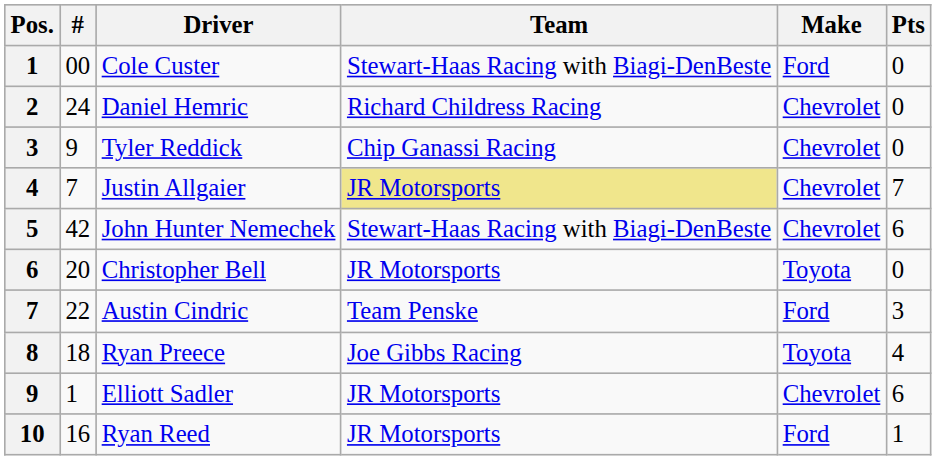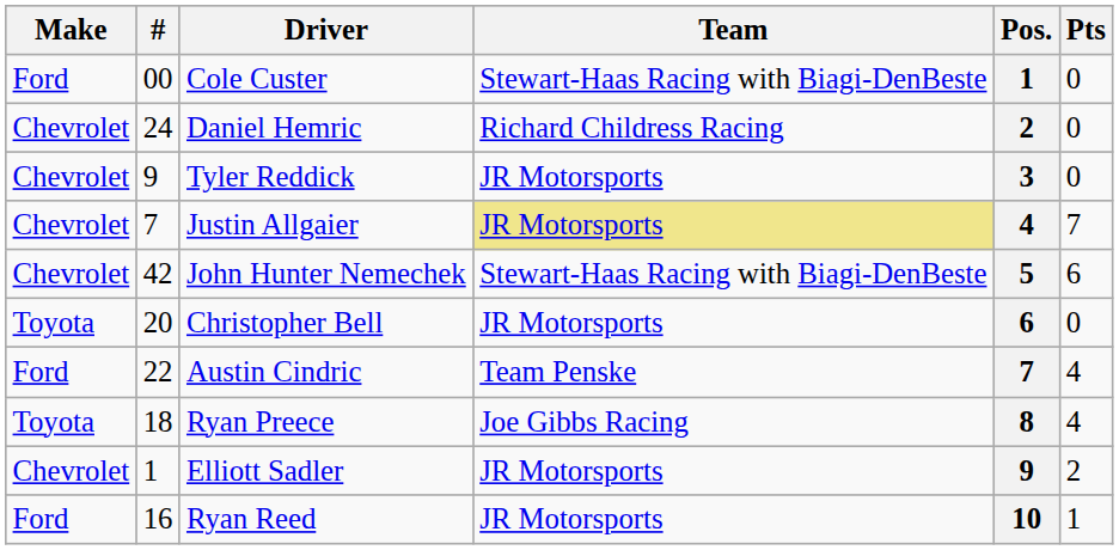 <table class="wikitable" style="font-size:95%">
 <tr>
-<th>Pos.</th>
+<th>Make</th>
 <th>#</th>
 <th>Driver</th>
 <th>Team</th>
-<th>Make</th>
+<th>Pos.</th>
 <th>Pts</th>
 </tr>
 <tr>
-<th>1</th>
+<td><a href='#'>Ford</a></td>
 <td>00</td>
 <td><a href='#'>Cole Custer</a></td>
 <td><a href='#'>Stewart-Haas Racing</a> with <a href='#'>Biagi-DenBeste</a></td>
-<td><a href='#'>Ford</a></td>
+<th>1</th>
 <td>0</td>
 </tr>
 <tr>
-<th>2</th>
+<td><a href='#'>Chevrolet</a></td>
 <td>24</td>
 <td><a href='#'>Daniel Hemric</a></td>
 <td><a href='#'>Richard Childress Racing</a></td>
-<td><a href='#'>Chevrolet</a></td>
+<th>2</th>
 <td>0</td>
 </tr>
 <tr>
-<th>3</th>
+<td><a href='#'>Chevrolet</a></td>
 <td>9</td>
 <td><a href='#'>Tyler Reddick</a></td>
-<td><a href='#'>Chip Ganassi Racing</a></td>
-<td><a href='#'>Chevrolet</a></td>
+<td><a href='#'>JR Motorsports</a></td>
+<th>3</th>
 <td>0</td>
 </tr>
 <tr>
-<th>4</th>
+<td><a href='#'>Chevrolet</a></td>
 <td>7</td>
 <td><a href='#'>Justin Allgaier</a></td>
 <td style="background: khaki;"><a href='#'>JR Motorsports</a></td>
-<td><a href='#'>Chevrolet</a></td>
+<th>4</th>
 <td>7</td>
 </tr>
 <tr>
-<th>5</th>
+<td><a href='#'>Chevrolet</a></td>
 <td>42</td>
 <td><a href='#'>John Hunter Nemechek</a></td>
 <td><a href='#'>Stewart-Haas Racing</a> with <a href='#'>Biagi-DenBeste</a></td>
-<td><a href='#'>Chevrolet</a></td>
+<th>5</th>
 <td>6</td>
 </tr>
 <tr>
-<th>6</th>
+<td><a href='#'>Toyota</a></td>
 <td>20</td>
 <td><a href='#'>Christopher Bell</a></td>
 <td><a href='#'>JR Motorsports</a></td>
-<td><a href='#'>Toyota</a></td>
+<th>6</th>
 <td>0</td>
 </tr>
 <tr>
-<th>7</th>
+<td><a href='#'>Ford</a></td>
 <td>22</td>
 <td><a href='#'>Austin Cindric</a></td>
 <td><a href='#'>Team Penske</a></td>
-<td><a href='#'>Ford</a></td>
-<td>3</td>
+<th>7</th>
+<td>4</td>
 </tr>
 <tr>
-<th>8</th>
+<td><a href='#'>Toyota</a></td>
 <td>18</td>
 <td><a href='#'>Ryan Preece</a></td>
 <td><a href='#'>Joe Gibbs Racing</a></td>
-<td><a href='#'>Toyota</a></td>
+<th>8</th>
 <td>4</td>
 </tr>
 <tr>
-<th>9</th>
+<td><a href='#'>Chevrolet</a></td>
 <td>1</td>
 <td><a href='#'>Elliott Sadler</a></td>
 <td><a href='#'>JR Motorsports</a></td>
-<td><a href='#'>Chevrolet</a></td>
-<td>6</td>
+<th>9</th>
+<td>2</td>
 </tr>
 <tr>
-<th>10</th>
+<td><a href='#'>Ford</a></td>
 <td>16</td>
 <td><a href='#'>Ryan Reed</a></td>
 <td><a href='#'>JR Motorsports</a></td>
-<td><a href='#'>Ford</a></td>
+<th>10</th>
 <td>1</td>
 </tr>
 </table>
